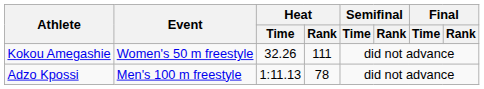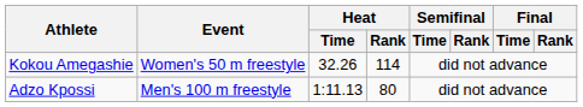 <table class=wikitable style="font-size:90%">
 <tr>
 <th rowspan="2">Athlete</th>
 <th rowspan="2">Event</th>
 <th colspan="2">Heat</th>
 <th colspan="2">Semifinal</th>
 <th colspan="2">Final</th>
 </tr>
 <tr style="font-size:95%">
 <th>Time</th>
 <th>Rank</th>
 <th>Time</th>
 <th>Rank</th>
 <th>Time</th>
 <th>Rank</th>
 </tr>
 <tr align=center>
 <td align=left><a href='#'>Kokou Amegashie</a></td>
 <td align=left><a href='#'>Women's 50 m freestyle</a></td>
 <td>32.26</td>
-<td>111</td>
+<td>114</td>
 <td colspan=4>did not advance</td>
 </tr>
 <tr align=center>
 <td align=left><a href='#'>Adzo Kpossi</a></td>
 <td align=left><a href='#'>Men's 100 m freestyle</a></td>
 <td>1:11.13</td>
-<td>78</td>
+<td>80</td>
 <td colspan=4>did not advance</td>
 </tr>
 </table>
